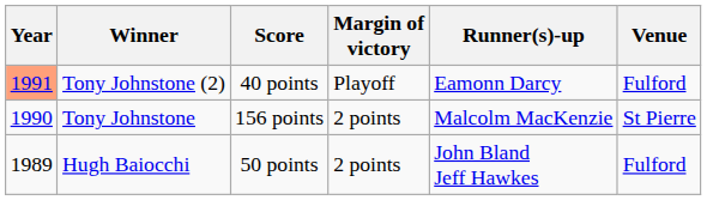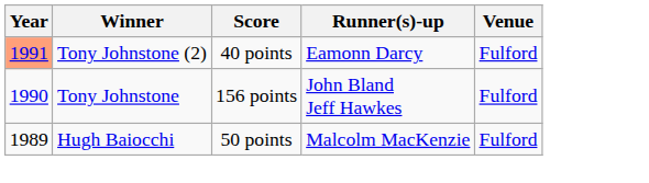 <table class=wikitable style="font-size:95%">
 <tr>
 <th>Year</th>
 <th>Winner</th>
 <th>Score</th>
-<th>Margin of<br>victory</th>
 <th>Runner(s)-up</th>
 <th>Venue</th>
 </tr>
 <tr>
 <td style="background: lightsalmon;"><a href='#'>1991</a></td>
 <td> <a href='#'>Tony Johnstone</a> (2)</td>
 <td align=center>40 points</td>
-<td>Playoff</td>
 <td> <a href='#'>Eamonn Darcy</a></td>
 <td><a href='#'>Fulford</a></td>
 </tr>
 <tr>
 <td><a href='#'>1990</a></td>
 <td> <a href='#'>Tony Johnstone</a></td>
 <td align=center>156 points</td>
-<td>2 points</td>
-<td> <a href='#'>Malcolm MacKenzie</a></td>
-<td><a href='#'>St Pierre</a></td>
+<td> <a href='#'>John Bland</a><br> <a href='#'>Jeff Hawkes</a></td>
+<td><a href='#'>Fulford</a></td>
 </tr>
 <tr>
 <td>1989</td>
 <td> <a href='#'>Hugh Baiocchi</a></td>
 <td align=center>50 points</td>
-<td>2 points</td>
-<td> <a href='#'>John Bland</a><br> <a href='#'>Jeff Hawkes</a></td>
+<td> <a href='#'>Malcolm MacKenzie</a></td>
 <td><a href='#'>Fulford</a></td>
 </tr>
 </table>
